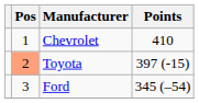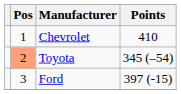 <table class="wikitable" style="font-size: 95%;">
 <tr>
 <th></th>
 <th>Pos</th>
 <th>Manufacturer</th>
 <th>Points</th>
 </tr>
 <tr>
 <td align="left"></td>
 <td style="text-align:center;">1</td>
 <td><a href='#'>Chevrolet</a></td>
 <td style="text-align:center;">410</td>
 </tr>
 <tr>
 <td align="left"></td>
 <td style="background: lightsalmon; text-align:center;">2</td>
 <td><a href='#'>Toyota</a></td>
-<td style="text-align:center;">397 (-15)</td>
+<td style="text-align:center;">345 (–54)</td>
 </tr>
 <tr>
 <td align="left"></td>
 <td style="text-align:center;">3</td>
 <td><a href='#'>Ford</a></td>
-<td style="text-align:center;">345 (–54)</td>
+<td style="text-align:center;">397 (-15)</td>
 </tr>
 <tr class="sortbottom">
 </tr>
 </table>
